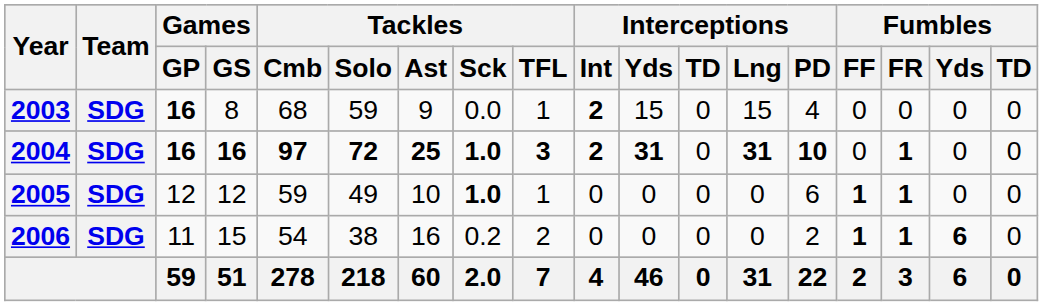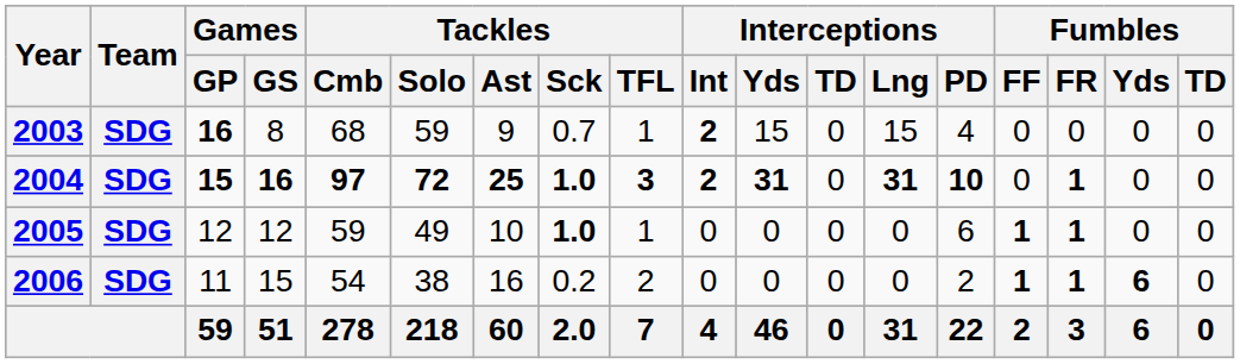 <table class="wikitable" style="text-align:center">
 <tr>
 <th rowspan="2">Year</th>
 <th rowspan="2">Team</th>
 <th colspan="2">Games</th>
 <th colspan="5">Tackles</th>
 <th colspan="5">Interceptions</th>
 <th colspan="4">Fumbles</th>
 </tr>
 <tr>
 <th>GP</th>
 <th>GS</th>
 <th>Cmb</th>
 <th>Solo</th>
 <th>Ast</th>
 <th>Sck</th>
 <th>TFL</th>
 <th>Int</th>
 <th>Yds</th>
 <th>TD</th>
 <th>Lng</th>
 <th>PD</th>
 <th>FF</th>
 <th>FR</th>
 <th>Yds</th>
 <th>TD</th>
 </tr>
 <tr>
 <th><a href='#'>2003</a></th>
 <th><a href='#'>SDG</a></th>
 <td><strong>16</strong></td>
 <td>8</td>
 <td>68</td>
 <td>59</td>
 <td>9</td>
-<td>0.0</td>
+<td>0.7</td>
 <td>1</td>
 <td><strong>2</strong></td>
 <td>15</td>
 <td>0</td>
 <td>15</td>
 <td>4</td>
 <td>0</td>
 <td>0</td>
 <td>0</td>
 <td>0</td>
 </tr>
 <tr>
 <th><a href='#'>2004</a></th>
 <th><a href='#'>SDG</a></th>
-<td><strong>16</strong></td>
+<td><strong>15</strong></td>
 <td><strong>16</strong></td>
 <td><strong>97</strong></td>
 <td><strong>72</strong></td>
 <td><strong>25</strong></td>
 <td><strong>1.0</strong></td>
 <td><strong>3</strong></td>
 <td><strong>2</strong></td>
 <td><strong>31</strong></td>
 <td>0</td>
 <td><strong>31</strong></td>
 <td><strong>10</strong></td>
 <td>0</td>
 <td><strong>1</strong></td>
 <td>0</td>
 <td>0</td>
 </tr>
 <tr>
 <th><a href='#'>2005</a></th>
 <th><a href='#'>SDG</a></th>
 <td>12</td>
 <td>12</td>
 <td>59</td>
 <td>49</td>
 <td>10</td>
 <td><strong>1.0</strong></td>
 <td>1</td>
 <td>0</td>
 <td>0</td>
 <td>0</td>
 <td>0</td>
 <td>6</td>
 <td><strong>1</strong></td>
 <td><strong>1</strong></td>
 <td>0</td>
 <td>0</td>
 </tr>
 <tr>
 <th><a href='#'>2006</a></th>
 <th><a href='#'>SDG</a></th>
 <td>11</td>
 <td>15</td>
 <td>54</td>
 <td>38</td>
 <td>16</td>
 <td>0.2</td>
 <td>2</td>
 <td>0</td>
 <td>0</td>
 <td>0</td>
 <td>0</td>
 <td>2</td>
 <td><strong>1</strong></td>
 <td><strong>1</strong></td>
 <td><strong>6</strong></td>
 <td>0</td>
 </tr>
 <tr>
 <th colspan="2"></th>
 <th>59</th>
 <th>51</th>
 <th>278</th>
 <th>218</th>
 <th>60</th>
 <th>2.0</th>
 <th>7</th>
 <th>4</th>
 <th>46</th>
 <th>0</th>
 <th>31</th>
 <th>22</th>
 <th>2</th>
 <th>3</th>
 <th>6</th>
 <th>0</th>
 </tr>
 </table>
